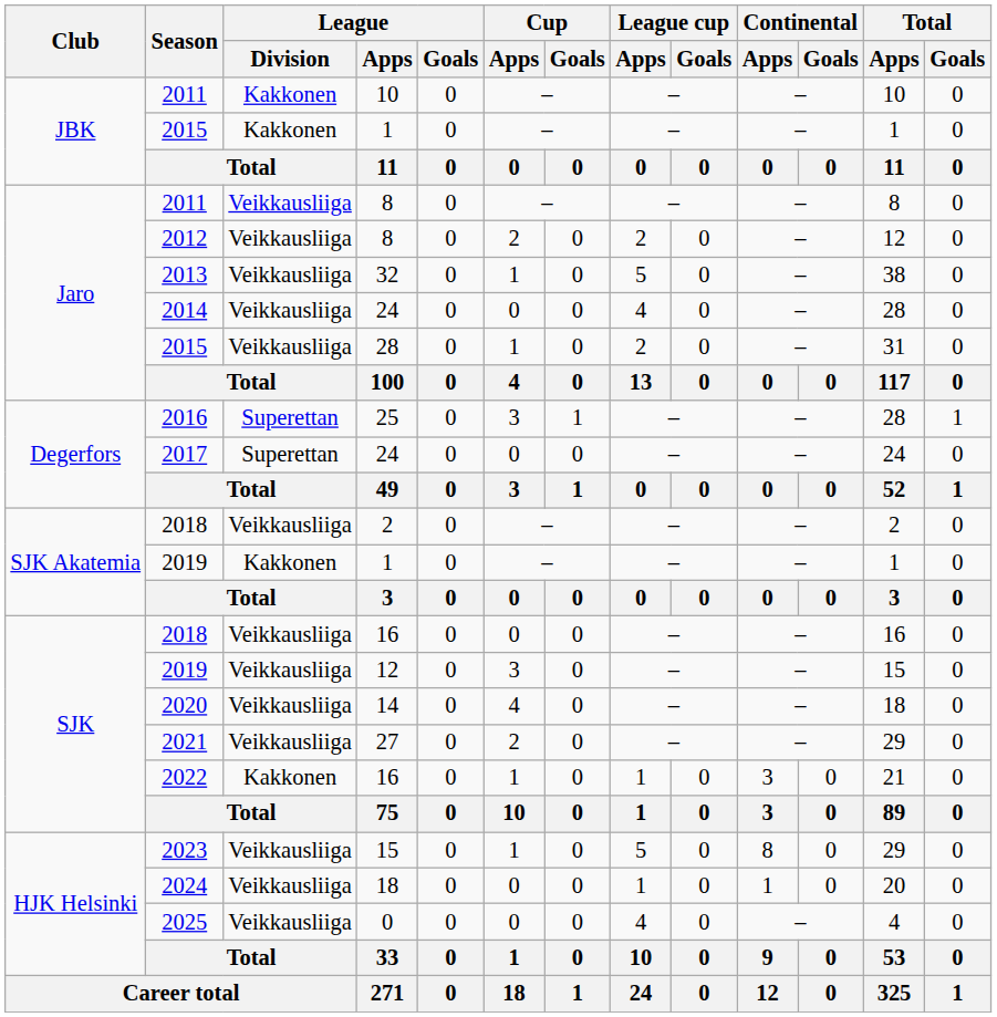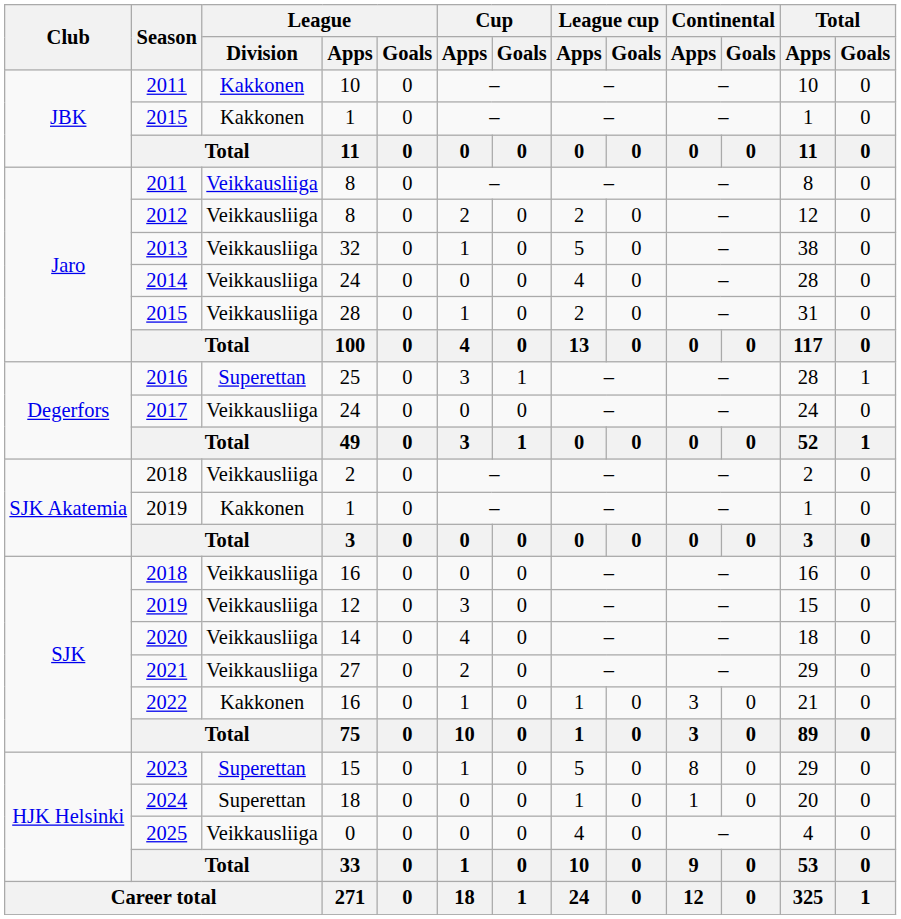 <table class="wikitable" style="text-align:center">
 <tr>
 <th rowspan="2">Club</th>
 <th rowspan="2">Season</th>
 <th colspan="3">League</th>
 <th colspan="2">Cup</th>
 <th colspan="2">League cup</th>
 <th colspan="2">Continental</th>
 <th colspan="2">Total</th>
 </tr>
 <tr>
 <th>Division</th>
 <th>Apps</th>
 <th>Goals</th>
 <th>Apps</th>
 <th>Goals</th>
 <th>Apps</th>
 <th>Goals</th>
 <th>Apps</th>
 <th>Goals</th>
 <th>Apps</th>
 <th>Goals</th>
 </tr>
 <tr>
 <td rowspan="3"><a href='#'>JBK</a></td>
 <td><a href='#'>2011</a></td>
 <td><a href='#'>Kakkonen</a></td>
 <td>10</td>
 <td>0</td>
 <td colspan="2">–</td>
 <td colspan="2">–</td>
 <td colspan="2">–</td>
 <td>10</td>
 <td>0</td>
 </tr>
 <tr>
 <td><a href='#'>2015</a></td>
 <td>Kakkonen</td>
 <td>1</td>
 <td>0</td>
 <td colspan="2">–</td>
 <td colspan="2">–</td>
 <td colspan="2">–</td>
 <td>1</td>
 <td>0</td>
 </tr>
 <tr>
 <th colspan="2">Total</th>
 <th>11</th>
 <th>0</th>
 <th>0</th>
 <th>0</th>
 <th>0</th>
 <th>0</th>
 <th>0</th>
 <th>0</th>
 <th>11</th>
 <th>0</th>
 </tr>
 <tr>
 <td rowspan="6"><a href='#'>Jaro</a></td>
 <td><a href='#'>2011</a></td>
 <td><a href='#'>Veikkausliiga</a></td>
 <td>8</td>
 <td>0</td>
 <td colspan="2">–</td>
 <td colspan="2">–</td>
 <td colspan="2">–</td>
 <td>8</td>
 <td>0</td>
 </tr>
 <tr>
 <td><a href='#'>2012</a></td>
 <td>Veikkausliiga</td>
 <td>8</td>
 <td>0</td>
 <td>2</td>
 <td>0</td>
 <td>2</td>
 <td>0</td>
 <td colspan="2">–</td>
 <td>12</td>
 <td>0</td>
 </tr>
 <tr>
 <td><a href='#'>2013</a></td>
 <td>Veikkausliiga</td>
 <td>32</td>
 <td>0</td>
 <td>1</td>
 <td>0</td>
 <td>5</td>
 <td>0</td>
 <td colspan="2">–</td>
 <td>38</td>
 <td>0</td>
 </tr>
 <tr>
 <td><a href='#'>2014</a></td>
 <td>Veikkausliiga</td>
 <td>24</td>
 <td>0</td>
 <td>0</td>
 <td>0</td>
 <td>4</td>
 <td>0</td>
 <td colspan="2">–</td>
 <td>28</td>
 <td>0</td>
 </tr>
 <tr>
 <td><a href='#'>2015</a></td>
 <td>Veikkausliiga</td>
 <td>28</td>
 <td>0</td>
 <td>1</td>
 <td>0</td>
 <td>2</td>
 <td>0</td>
 <td colspan="2">–</td>
 <td>31</td>
 <td>0</td>
 </tr>
 <tr>
 <th colspan="2">Total</th>
 <th>100</th>
 <th>0</th>
 <th>4</th>
 <th>0</th>
 <th>13</th>
 <th>0</th>
 <th>0</th>
 <th>0</th>
 <th>117</th>
 <th>0</th>
 </tr>
 <tr>
 <td rowspan="3"><a href='#'>Degerfors</a></td>
 <td><a href='#'>2016</a></td>
 <td><a href='#'>Superettan</a></td>
 <td>25</td>
 <td>0</td>
 <td>3</td>
 <td>1</td>
 <td colspan="2">–</td>
 <td colspan="2">–</td>
 <td>28</td>
 <td>1</td>
 </tr>
 <tr>
 <td><a href='#'>2017</a></td>
-<td>Superettan</td>
+<td>Veikkausliiga</td>
 <td>24</td>
 <td>0</td>
 <td>0</td>
 <td>0</td>
 <td colspan="2">–</td>
 <td colspan="2">–</td>
 <td>24</td>
 <td>0</td>
 </tr>
 <tr>
 <th colspan="2">Total</th>
 <th>49</th>
 <th>0</th>
 <th>3</th>
 <th>1</th>
 <th>0</th>
 <th>0</th>
 <th>0</th>
 <th>0</th>
 <th>52</th>
 <th>1</th>
 </tr>
 <tr>
 <td rowspan="3"><a href='#'>SJK Akatemia</a></td>
 <td>2018</td>
 <td>Veikkausliiga</td>
 <td>2</td>
 <td>0</td>
 <td colspan="2">–</td>
 <td colspan="2">–</td>
 <td colspan="2">–</td>
 <td>2</td>
 <td>0</td>
 </tr>
 <tr>
 <td>2019</td>
 <td>Kakkonen</td>
 <td>1</td>
 <td>0</td>
 <td colspan="2">–</td>
 <td colspan="2">–</td>
 <td colspan="2">–</td>
 <td>1</td>
 <td>0</td>
 </tr>
 <tr>
 <th colspan="2">Total</th>
 <th>3</th>
 <th>0</th>
 <th>0</th>
 <th>0</th>
 <th>0</th>
 <th>0</th>
 <th>0</th>
 <th>0</th>
 <th>3</th>
 <th>0</th>
 </tr>
 <tr>
 <td rowspan="6"><a href='#'>SJK</a></td>
 <td><a href='#'>2018</a></td>
 <td>Veikkausliiga</td>
 <td>16</td>
 <td>0</td>
 <td>0</td>
 <td>0</td>
 <td colspan="2">–</td>
 <td colspan="2">–</td>
 <td>16</td>
 <td>0</td>
 </tr>
 <tr>
 <td><a href='#'>2019</a></td>
 <td>Veikkausliiga</td>
 <td>12</td>
 <td>0</td>
 <td>3</td>
 <td>0</td>
 <td colspan="2">–</td>
 <td colspan="2">–</td>
 <td>15</td>
 <td>0</td>
 </tr>
 <tr>
 <td><a href='#'>2020</a></td>
 <td>Veikkausliiga</td>
 <td>14</td>
 <td>0</td>
 <td>4</td>
 <td>0</td>
 <td colspan="2">–</td>
 <td colspan="2">–</td>
 <td>18</td>
 <td>0</td>
 </tr>
 <tr>
 <td><a href='#'>2021</a></td>
 <td>Veikkausliiga</td>
 <td>27</td>
 <td>0</td>
 <td>2</td>
 <td>0</td>
 <td colspan="2">–</td>
 <td colspan="2">–</td>
 <td>29</td>
 <td>0</td>
 </tr>
 <tr>
 <td><a href='#'>2022</a></td>
 <td>Kakkonen</td>
 <td>16</td>
 <td>0</td>
 <td>1</td>
 <td>0</td>
 <td>1</td>
 <td>0</td>
 <td>3</td>
 <td>0</td>
 <td>21</td>
 <td>0</td>
 </tr>
 <tr>
 <th colspan="2">Total</th>
 <th>75</th>
 <th>0</th>
 <th>10</th>
 <th>0</th>
 <th>1</th>
 <th>0</th>
 <th>3</th>
 <th>0</th>
 <th>89</th>
 <th>0</th>
 </tr>
 <tr>
 <td rowspan="4"><a href='#'>HJK Helsinki</a></td>
 <td><a href='#'>2023</a></td>
-<td>Veikkausliiga</td>
+<td><a href='#'>Superettan</a></td>
 <td>15</td>
 <td>0</td>
 <td>1</td>
 <td>0</td>
 <td>5</td>
 <td>0</td>
 <td>8</td>
 <td>0</td>
 <td>29</td>
 <td>0</td>
 </tr>
 <tr>
 <td><a href='#'>2024</a></td>
-<td>Veikkausliiga</td>
+<td>Superettan</td>
 <td>18</td>
 <td>0</td>
 <td>0</td>
 <td>0</td>
 <td>1</td>
 <td>0</td>
 <td>1</td>
 <td>0</td>
 <td>20</td>
 <td>0</td>
 </tr>
 <tr>
 <td><a href='#'>2025</a></td>
 <td>Veikkausliiga</td>
 <td>0</td>
 <td>0</td>
 <td>0</td>
 <td>0</td>
 <td>4</td>
 <td>0</td>
 <td colspan=2>–</td>
 <td>4</td>
 <td>0</td>
 </tr>
 <tr>
 <th colspan="2">Total</th>
 <th>33</th>
 <th>0</th>
 <th>1</th>
 <th>0</th>
 <th>10</th>
 <th>0</th>
 <th>9</th>
 <th>0</th>
 <th>53</th>
 <th>0</th>
 </tr>
 <tr>
 <th colspan="3">Career total</th>
 <th>271</th>
 <th>0</th>
 <th>18</th>
 <th>1</th>
 <th>24</th>
 <th>0</th>
 <th>12</th>
 <th>0</th>
 <th>325</th>
 <th>1</th>
 </tr>
 </table>
